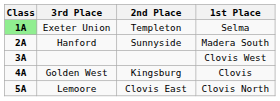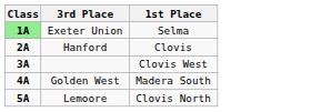 <table class="wikitable" style="text-align: center;">
 <tr>
 <th>Class</th>
 <th style="min-width: 8em;">3rd Place</th>
-<th style="min-width: 8em;">2nd Place</th>
 <th style="min-width: 8em;">1st Place</th>
 </tr>
 <tr>
 <td style="background: lightgreen;"><strong>1A</strong></td>
 <td>Exeter Union</td>
-<td>Templeton</td>
 <td>Selma</td>
 </tr>
 <tr>
 <td><strong>2A</strong></td>
 <td>Hanford</td>
-<td>Sunnyside</td>
-<td>Madera South</td>
+<td>Clovis</td>
 </tr>
 <tr>
 <td><strong>3A</strong></td>
-<td></td>
 <td></td>
 <td>Clovis West</td>
 </tr>
 <tr>
 <td><strong>4A</strong></td>
 <td>Golden West</td>
-<td>Kingsburg</td>
-<td>Clovis</td>
+<td>Madera South</td>
 </tr>
 <tr>
 <td><strong>5A</strong></td>
 <td>Lemoore</td>
-<td>Clovis East</td>
 <td>Clovis North</td>
 </tr>
 </table>
